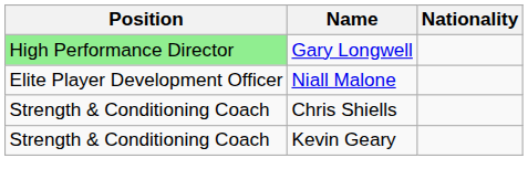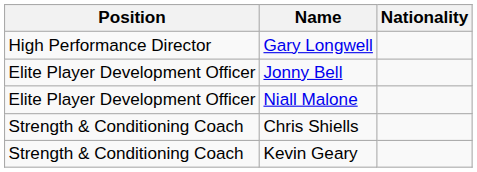 <table class="wikitable">
 <tr>
 <th>Position</th>
 <th>Name</th>
 <th>Nationality</th>
 </tr>
 <tr>
-<td style="background: lightgreen;">High Performance Director</td>
+<td>High Performance Director</td>
 <td><a href='#'>Gary Longwell</a></td>
+<td></td>
+</tr>
+<tr>
+<td>Elite Player Development Officer</td>
+<td><a href='#'>Jonny Bell</a></td>
 <td></td>
 </tr>
 <tr>
 <td>Elite Player Development Officer</td>
 <td><a href='#'>Niall Malone</a></td>
 <td></td>
 </tr>
 <tr>
 <td>Strength & Conditioning Coach</td>
 <td>Chris Shiells</td>
 <td></td>
 </tr>
 <tr>
 <td>Strength & Conditioning Coach</td>
 <td>Kevin Geary</td>
 <td></td>
 </tr>
 </table>
